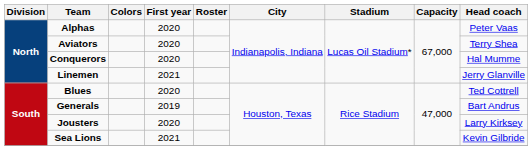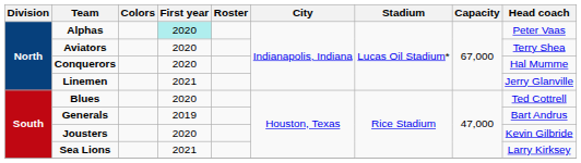 <table class="wikitable sortable" style="text-align:center;">
 <tr>
 <th>Division</th>
 <th>Team</th>
 <th>Colors</th>
 <th>First year</th>
 <th>Roster</th>
 <th>City</th>
 <th>Stadium</th>
 <th>Capacity</th>
 <th>Head coach</th>
 </tr>
 <tr>
 <th rowspan="4" style="background-color: #06407C ; text-align:center; color:#ffffff">North</th>
 <td><strong>Alphas</strong></td>
 <td> </td>
-<td style="text-align:center;">2020</td>
+<td style="background: paleturquoise; text-align:center;">2020</td>
 <td></td>
 <td rowspan="4"><a href='#'>Indianapolis, Indiana</a></td>
 <td rowspan="4"><a href='#'>Lucas Oil Stadium</a>*</td>
 <td rowspan="4">67,000</td>
 <td><a href='#'>Peter Vaas</a></td>
 </tr>
 <tr>
 <td><strong>Aviators</strong></td>
 <td> </td>
 <td style="text-align:center;">2020</td>
 <td></td>
 <td><a href='#'>Terry Shea</a></td>
 </tr>
 <tr>
 <td><strong>Conquerors</strong></td>
 <td> </td>
 <td style="text-align:center;">2020</td>
 <td></td>
 <td><a href='#'>Hal Mumme</a></td>
 </tr>
 <tr>
 <td><strong>Linemen</strong></td>
 <td> </td>
 <td style="text-align:center;">2021</td>
 <td></td>
 <td><a href='#'>Jerry Glanville</a></td>
 </tr>
 <tr>
 <th rowspan="4" style="background-color: #C00712 ; text-align:center; color:#ffffff">South</th>
 <td><strong>Blues</strong></td>
 <td> </td>
 <td style="text-align:center;">2020</td>
 <td></td>
 <td rowspan="4"><a href='#'>Houston, Texas</a></td>
 <td rowspan="4"><a href='#'>Rice Stadium</a></td>
 <td rowspan="4">47,000</td>
 <td><a href='#'>Ted Cottrell</a></td>
 </tr>
 <tr>
 <td><strong>Generals</strong></td>
 <td>  </td>
 <td style="text-align:center;">2019</td>
 <td></td>
 <td><a href='#'>Bart Andrus</a></td>
 </tr>
 <tr>
 <td><strong>Jousters</strong></td>
 <td> </td>
 <td style="text-align:center;">2020</td>
 <td></td>
-<td><a href='#'>Larry Kirksey</a></td>
+<td><a href='#'>Kevin Gilbride</a></td>
 </tr>
 <tr>
 <td><strong>Sea Lions</strong></td>
 <td> </td>
 <td style="text-align:center;">2021</td>
 <td></td>
-<td><a href='#'>Kevin Gilbride</a></td>
+<td><a href='#'>Larry Kirksey</a></td>
 </tr>
 <tr>
 </tr>
 </table>
